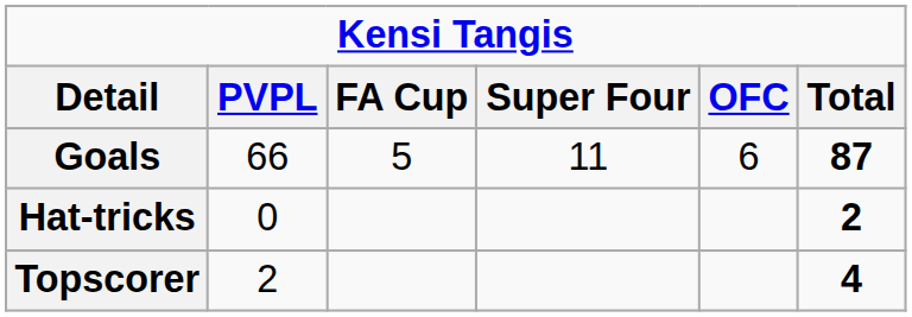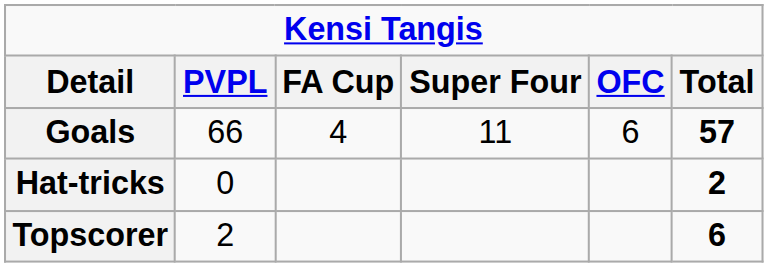 <table class="wikitable" style="text-align:center;">
 <tr>
 <td colspan=7><strong><a href='#'>Kensi Tangis</a></strong></td>
 </tr>
 <tr>
 <th>Detail</th>
 <th><a href='#'>PVPL</a></th>
 <th>FA Cup</th>
 <th>Super Four</th>
 <th><a href='#'>OFC</a></th>
 <th>Total</th>
 </tr>
 <tr>
 <th>Goals</th>
 <td>66</td>
-<td>5</td>
+<td>4</td>
 <td>11</td>
 <td>6</td>
-<td><strong>87</strong></td>
+<td><strong>57</strong></td>
 </tr>
 <tr>
 <th>Hat-tricks</th>
 <td>0</td>
 <td></td>
 <td></td>
 <td></td>
 <td><strong>2</strong></td>
 </tr>
 <tr>
 <th>Topscorer</th>
 <td>2</td>
 <td></td>
 <td></td>
 <td></td>
-<td><strong>4</strong></td>
+<td><strong>6</strong></td>
 </tr>
 </table>
